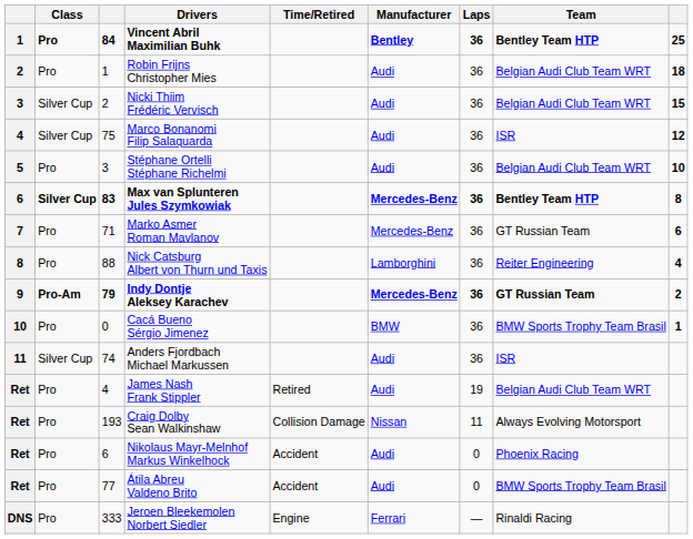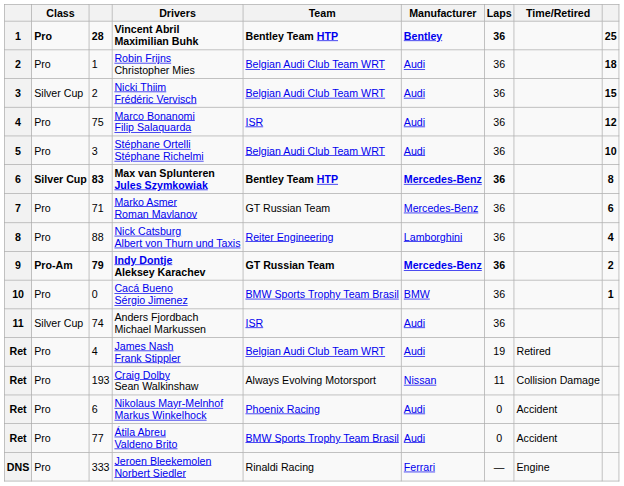 <table class="wikitable sortable" style="font-size: 95%;">
 <tr>
 <th></th>
 <th>Class</th>
 <th></th>
 <th>Drivers</th>
-<th>Time/Retired</th>
+<th>Team</th>
 <th>Manufacturer</th>
 <th>Laps</th>
-<th>Team</th>
+<th>Time/Retired</th>
 <th></th>
 </tr>
 <tr>
 <th><strong>1</strong></th>
 <td><strong>Pro</strong></td>
-<td><strong>84</strong></td>
+<td><strong>28</strong></td>
 <td> <strong>Vincent Abril</strong><br> <strong>Maximilian Buhk</strong></td>
-<td></td>
+<td> <strong>Bentley Team <a href='#'>HTP</a></strong></td>
 <td><strong><a href='#'>Bentley</a></strong></td>
 <td align=center><strong>36</strong></td>
-<td> <strong>Bentley Team <a href='#'>HTP</a></strong></td>
+<td></td>
 <td align=center><strong>25</strong></td>
 </tr>
 <tr>
 <th>2</th>
 <td>Pro</td>
 <td>1</td>
 <td> <a href='#'>Robin Frijns</a><br> Christopher Mies</td>
-<td></td>
+<td> <a href='#'>Belgian Audi Club Team WRT</a></td>
 <td><a href='#'>Audi</a></td>
 <td align=center>36</td>
-<td> <a href='#'>Belgian Audi Club Team WRT</a></td>
+<td></td>
 <td align=center><strong>18</strong></td>
 </tr>
 <tr>
 <th>3</th>
 <td>Silver Cup</td>
 <td>2</td>
 <td> <a href='#'>Nicki Thiim</a><br> <a href='#'>Frédéric Vervisch</a></td>
-<td></td>
+<td> <a href='#'>Belgian Audi Club Team WRT</a></td>
 <td><a href='#'>Audi</a></td>
 <td align=center>36</td>
-<td> <a href='#'>Belgian Audi Club Team WRT</a></td>
+<td></td>
 <td align=center><strong>15</strong></td>
 </tr>
 <tr>
 <th>4</th>
-<td>Silver Cup</td>
+<td>Pro</td>
 <td>75</td>
 <td> <a href='#'>Marco Bonanomi</a><br> <a href='#'>Filip Salaquarda</a></td>
-<td></td>
+<td> <a href='#'>ISR</a></td>
 <td><a href='#'>Audi</a></td>
 <td align=center>36</td>
-<td> <a href='#'>ISR</a></td>
+<td></td>
 <td align=center><strong>12</strong></td>
 </tr>
 <tr>
 <th>5</th>
 <td>Pro</td>
 <td>3</td>
 <td> <a href='#'>Stéphane Ortelli</a><br> <a href='#'>Stéphane Richelmi</a></td>
-<td></td>
+<td> <a href='#'>Belgian Audi Club Team WRT</a></td>
 <td><a href='#'>Audi</a></td>
 <td align=center>36</td>
-<td> <a href='#'>Belgian Audi Club Team WRT</a></td>
+<td></td>
 <td align=center><strong>10</strong></td>
 </tr>
 <tr>
 <th><strong>6</strong></th>
 <td><strong>Silver Cup</strong></td>
 <td><strong>83</strong></td>
 <td> <strong>Max van Splunteren</strong><br> <strong><a href='#'>Jules Szymkowiak</a></strong></td>
-<td><strong></strong></td>
+<td> <strong>Bentley Team <a href='#'>HTP</a></strong></td>
 <td><strong><a href='#'>Mercedes-Benz</a></strong></td>
 <td align=center><strong>36</strong></td>
-<td> <strong>Bentley Team <a href='#'>HTP</a></strong></td>
+<td><strong></strong></td>
 <td align=center><strong>8</strong></td>
 </tr>
 <tr>
 <th>7</th>
 <td>Pro</td>
 <td>71</td>
 <td> <a href='#'>Marko Asmer</a><br> <a href='#'>Roman Mavlanov</a></td>
-<td></td>
+<td> GT Russian Team</td>
 <td><a href='#'>Mercedes-Benz</a></td>
 <td align=center>36</td>
-<td> GT Russian Team</td>
+<td></td>
 <td align=center><strong>6</strong></td>
 </tr>
 <tr>
 <th>8</th>
 <td>Pro</td>
 <td>88</td>
 <td> <a href='#'>Nick Catsburg</a><br> <a href='#'>Albert von Thurn und Taxis</a></td>
-<td></td>
+<td> <a href='#'>Reiter Engineering</a></td>
 <td><a href='#'>Lamborghini</a></td>
 <td align=center>36</td>
-<td> <a href='#'>Reiter Engineering</a></td>
+<td></td>
 <td align=center><strong>4</strong></td>
 </tr>
 <tr>
 <th><strong>9</strong></th>
 <td><strong>Pro-Am</strong></td>
 <td><strong>79</strong></td>
 <td> <strong><a href='#'>Indy Dontje</a></strong><br> <strong>Aleksey Karachev</strong></td>
-<td><strong></strong></td>
+<td> <strong>GT Russian Team</strong></td>
 <td><strong><a href='#'>Mercedes-Benz</a></strong></td>
 <td align=center><strong>36</strong></td>
-<td> <strong>GT Russian Team</strong></td>
+<td><strong></strong></td>
 <td align=center><strong>2</strong></td>
 </tr>
 <tr>
 <th>10</th>
 <td>Pro</td>
 <td>0</td>
 <td> <a href='#'>Cacá Bueno</a><br> <a href='#'>Sérgio Jimenez</a></td>
-<td></td>
+<td> <a href='#'>BMW Sports Trophy Team Brasil</a></td>
 <td><a href='#'>BMW</a></td>
 <td align=center>36</td>
-<td> <a href='#'>BMW Sports Trophy Team Brasil</a></td>
+<td></td>
 <td align=center><strong>1</strong></td>
 </tr>
 <tr>
 <th>11</th>
 <td>Silver Cup</td>
 <td>74</td>
 <td> Anders Fjordbach<br> Michael Markussen</td>
-<td></td>
+<td> <a href='#'>ISR</a></td>
 <td><a href='#'>Audi</a></td>
 <td align=center>36</td>
-<td> <a href='#'>ISR</a></td>
+<td></td>
 <td></td>
 </tr>
 <tr>
 <th>Ret</th>
 <td>Pro</td>
 <td>4</td>
 <td> <a href='#'>James Nash</a><br> <a href='#'>Frank Stippler</a></td>
-<td>Retired</td>
+<td> <a href='#'>Belgian Audi Club Team WRT</a></td>
 <td><a href='#'>Audi</a></td>
 <td align=center>19</td>
-<td> <a href='#'>Belgian Audi Club Team WRT</a></td>
+<td>Retired</td>
 <td></td>
 </tr>
 <tr>
 <th>Ret</th>
 <td>Pro</td>
 <td>193</td>
 <td> <a href='#'>Craig Dolby</a><br> Sean Walkinshaw</td>
-<td>Collision Damage</td>
+<td> Always Evolving Motorsport</td>
 <td><a href='#'>Nissan</a></td>
 <td align=center>11</td>
-<td> Always Evolving Motorsport</td>
+<td>Collision Damage</td>
 <td></td>
 </tr>
 <tr>
 <th>Ret</th>
 <td>Pro</td>
 <td>6</td>
 <td> <a href='#'>Nikolaus Mayr-Melnhof</a><br> <a href='#'>Markus Winkelhock</a></td>
-<td>Accident</td>
+<td> <a href='#'>Phoenix Racing</a></td>
 <td><a href='#'>Audi</a></td>
 <td align=center>0</td>
-<td> <a href='#'>Phoenix Racing</a></td>
+<td>Accident</td>
 <td></td>
 </tr>
 <tr>
 <th>Ret</th>
 <td>Pro</td>
 <td>77</td>
 <td> <a href='#'>Átila Abreu</a><br> <a href='#'>Valdeno Brito</a></td>
-<td>Accident</td>
+<td> <a href='#'>BMW Sports Trophy Team Brasil</a></td>
 <td><a href='#'>Audi</a></td>
 <td align=center>0</td>
-<td> <a href='#'>BMW Sports Trophy Team Brasil</a></td>
+<td>Accident</td>
 <td></td>
 </tr>
 <tr>
 <th>DNS</th>
 <td>Pro</td>
 <td>333</td>
 <td> <a href='#'>Jeroen Bleekemolen</a><br> <a href='#'>Norbert Siedler</a></td>
-<td>Engine</td>
+<td> Rinaldi Racing</td>
 <td><a href='#'>Ferrari</a></td>
 <td align=center>—</td>
-<td> Rinaldi Racing</td>
+<td>Engine</td>
 <td></td>
 </tr>
 </table>
